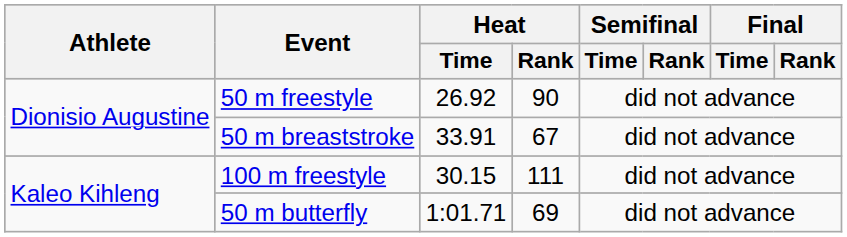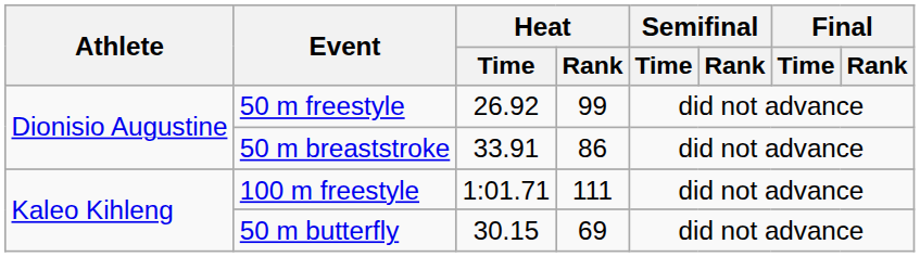 <table class=wikitable style="font-size:90%">
 <tr>
 <th rowspan="2">Athlete</th>
 <th rowspan="2">Event</th>
 <th colspan="2">Heat</th>
 <th colspan="2">Semifinal</th>
 <th colspan="2">Final</th>
 </tr>
 <tr style="font-size:95%">
 <th>Time</th>
 <th>Rank</th>
 <th>Time</th>
 <th>Rank</th>
 <th>Time</th>
 <th>Rank</th>
 </tr>
 <tr align=center>
 <td align=left rowspan=2><a href='#'>Dionisio Augustine</a></td>
 <td align=left><a href='#'>50 m freestyle</a></td>
 <td>26.92</td>
-<td>90</td>
+<td>99</td>
 <td colspan=4>did not advance</td>
 </tr>
 <tr align=center>
 <td align=left><a href='#'>50 m breaststroke</a></td>
 <td>33.91</td>
-<td>67</td>
+<td>86</td>
 <td colspan=4>did not advance</td>
 </tr>
 <tr align=center>
 <td align=left rowspan=2><a href='#'>Kaleo Kihleng</a></td>
 <td align=left><a href='#'>100 m freestyle</a></td>
-<td>30.15</td>
+<td>1:01.71</td>
 <td>111</td>
 <td colspan=4>did not advance</td>
 </tr>
 <tr align=center>
 <td align=left><a href='#'>50 m butterfly</a></td>
-<td>1:01.71</td>
+<td>30.15</td>
 <td>69</td>
 <td colspan=4>did not advance</td>
 </tr>
 </table>
